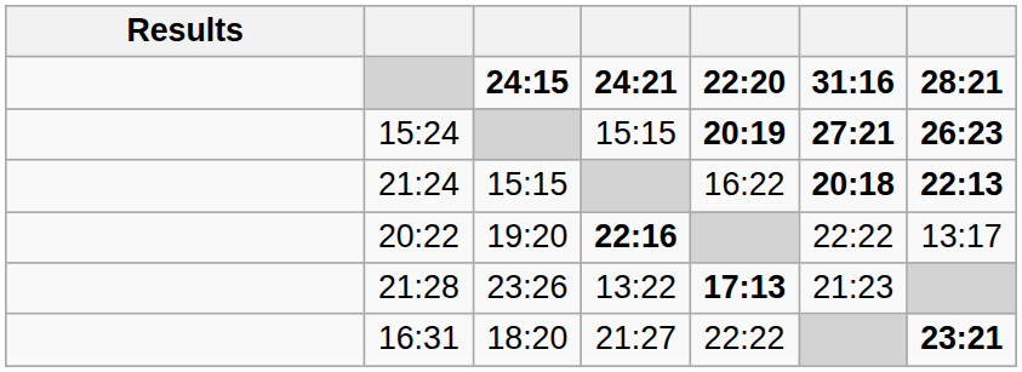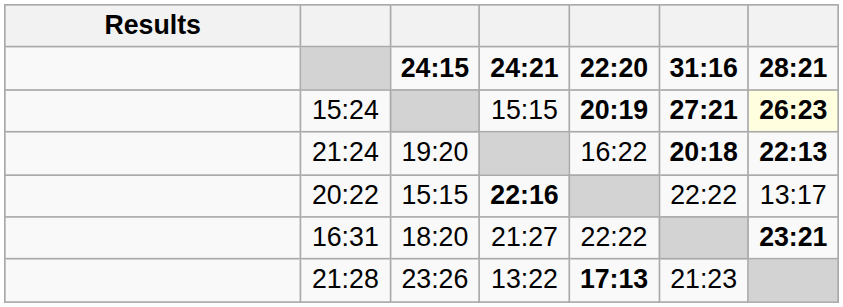 <table class=wikitable style="text-align:center" width="500">
 <tr>
 <th width=33%>Results</th>
 <th width=10%></th>
 <th width=10%></th>
 <th width=10%></th>
 <th width=10%></th>
 <th width=10%></th>
 <th width=10%></th>
 </tr>
 <tr>
 <td align="right"></td>
 <td bgcolor=lightgrey></td>
 <td><strong>24:15</strong></td>
 <td><strong>24:21</strong></td>
 <td><strong>22:20</strong></td>
 <td><strong>31:16</strong></td>
 <td><strong>28:21</strong></td>
 </tr>
 <tr>
 <td align="right"></td>
 <td>15:24</td>
 <td bgcolor=lightgrey></td>
 <td>15:15</td>
 <td><strong>20:19</strong></td>
 <td><strong>27:21</strong></td>
-<td><strong>26:23</strong></td>
+<td style="background: lightyellow;"><strong>26:23</strong></td>
 </tr>
 <tr>
 <td align="right"></td>
 <td>21:24</td>
-<td>15:15</td>
+<td>19:20</td>
 <td bgcolor=lightgrey></td>
 <td>16:22</td>
 <td><strong>20:18</strong></td>
 <td><strong>22:13</strong></td>
 </tr>
 <tr>
 <td align="right"></td>
 <td>20:22</td>
-<td>19:20</td>
+<td>15:15</td>
 <td><strong>22:16</strong></td>
 <td bgcolor=lightgrey></td>
 <td>22:22</td>
 <td>13:17</td>
+</tr>
+<tr>
+<td align="right"></td>
+<td>16:31</td>
+<td>18:20</td>
+<td>21:27</td>
+<td>22:22</td>
+<td bgcolor=lightgrey></td>
+<td><strong>23:21</strong></td>
 </tr>
 <tr>
 <td align="right"></td>
 <td>21:28</td>
 <td>23:26</td>
 <td>13:22</td>
 <td><strong>17:13</strong></td>
 <td>21:23</td>
 <td bgcolor=lightgrey></td>
 </tr>
-<tr>
-<td align="right"></td>
-<td>16:31</td>
-<td>18:20</td>
-<td>21:27</td>
-<td>22:22</td>
-<td bgcolor=lightgrey></td>
-<td><strong>23:21</strong></td>
-</tr>
 </table>
